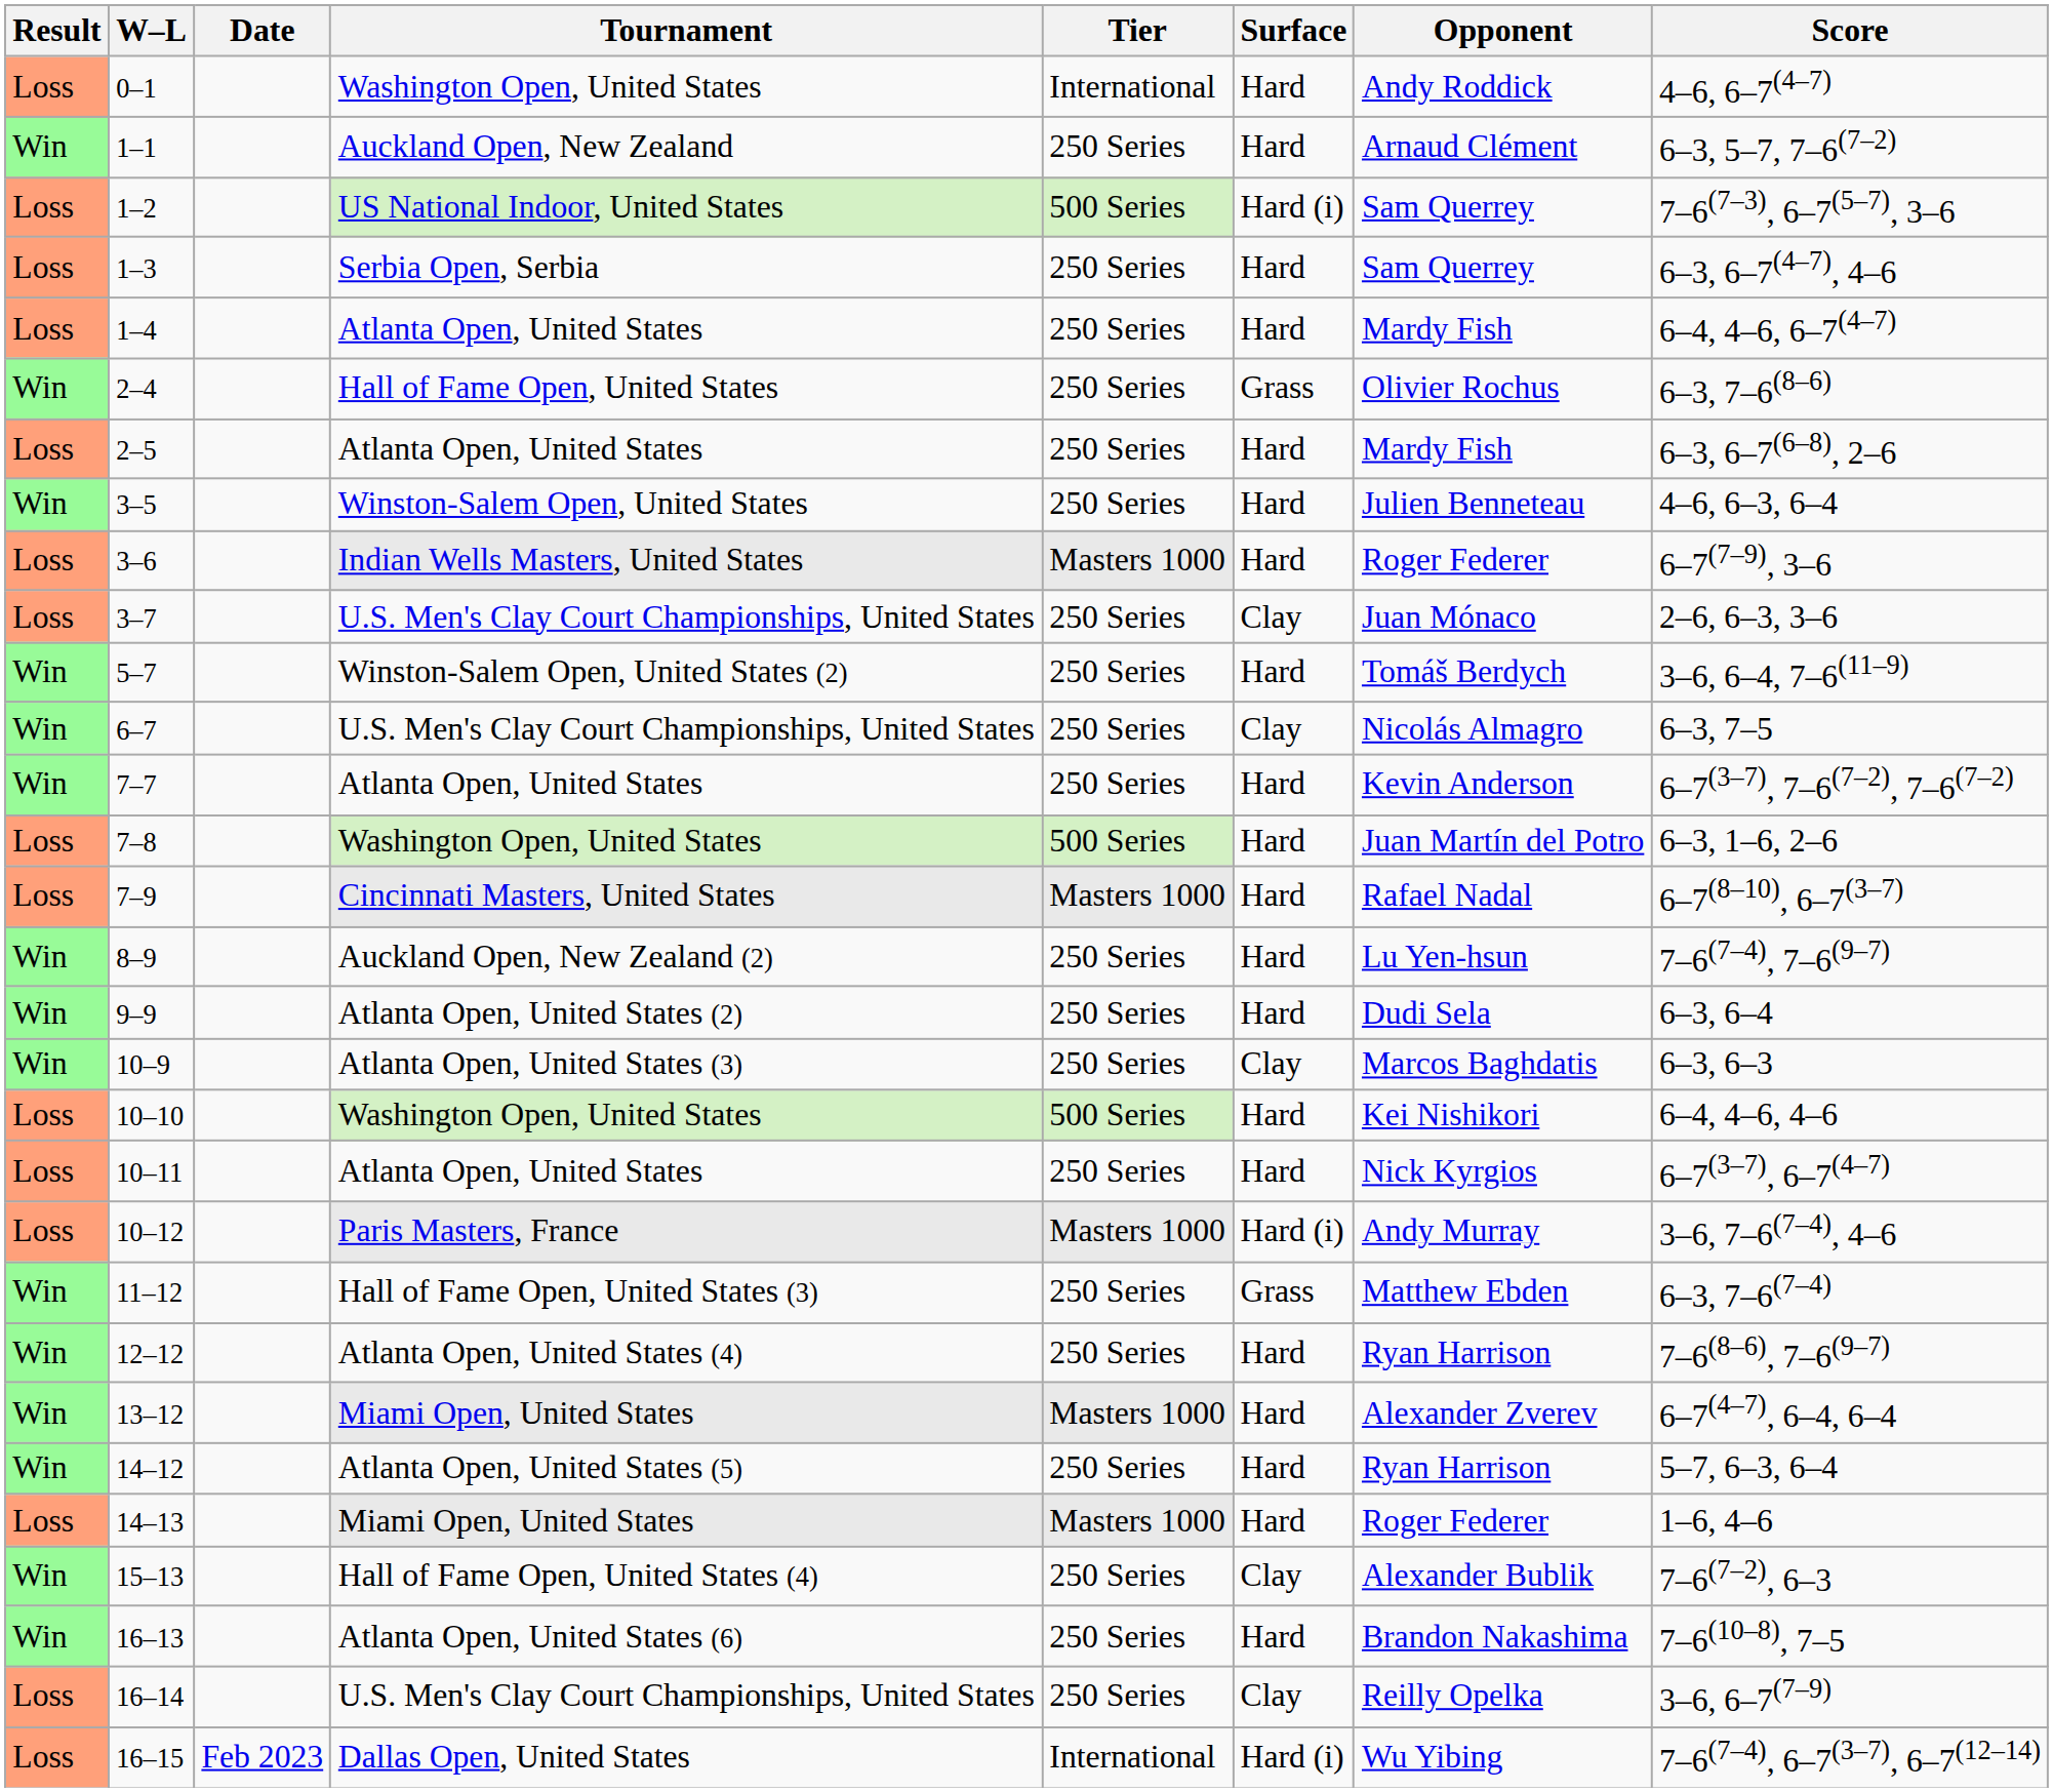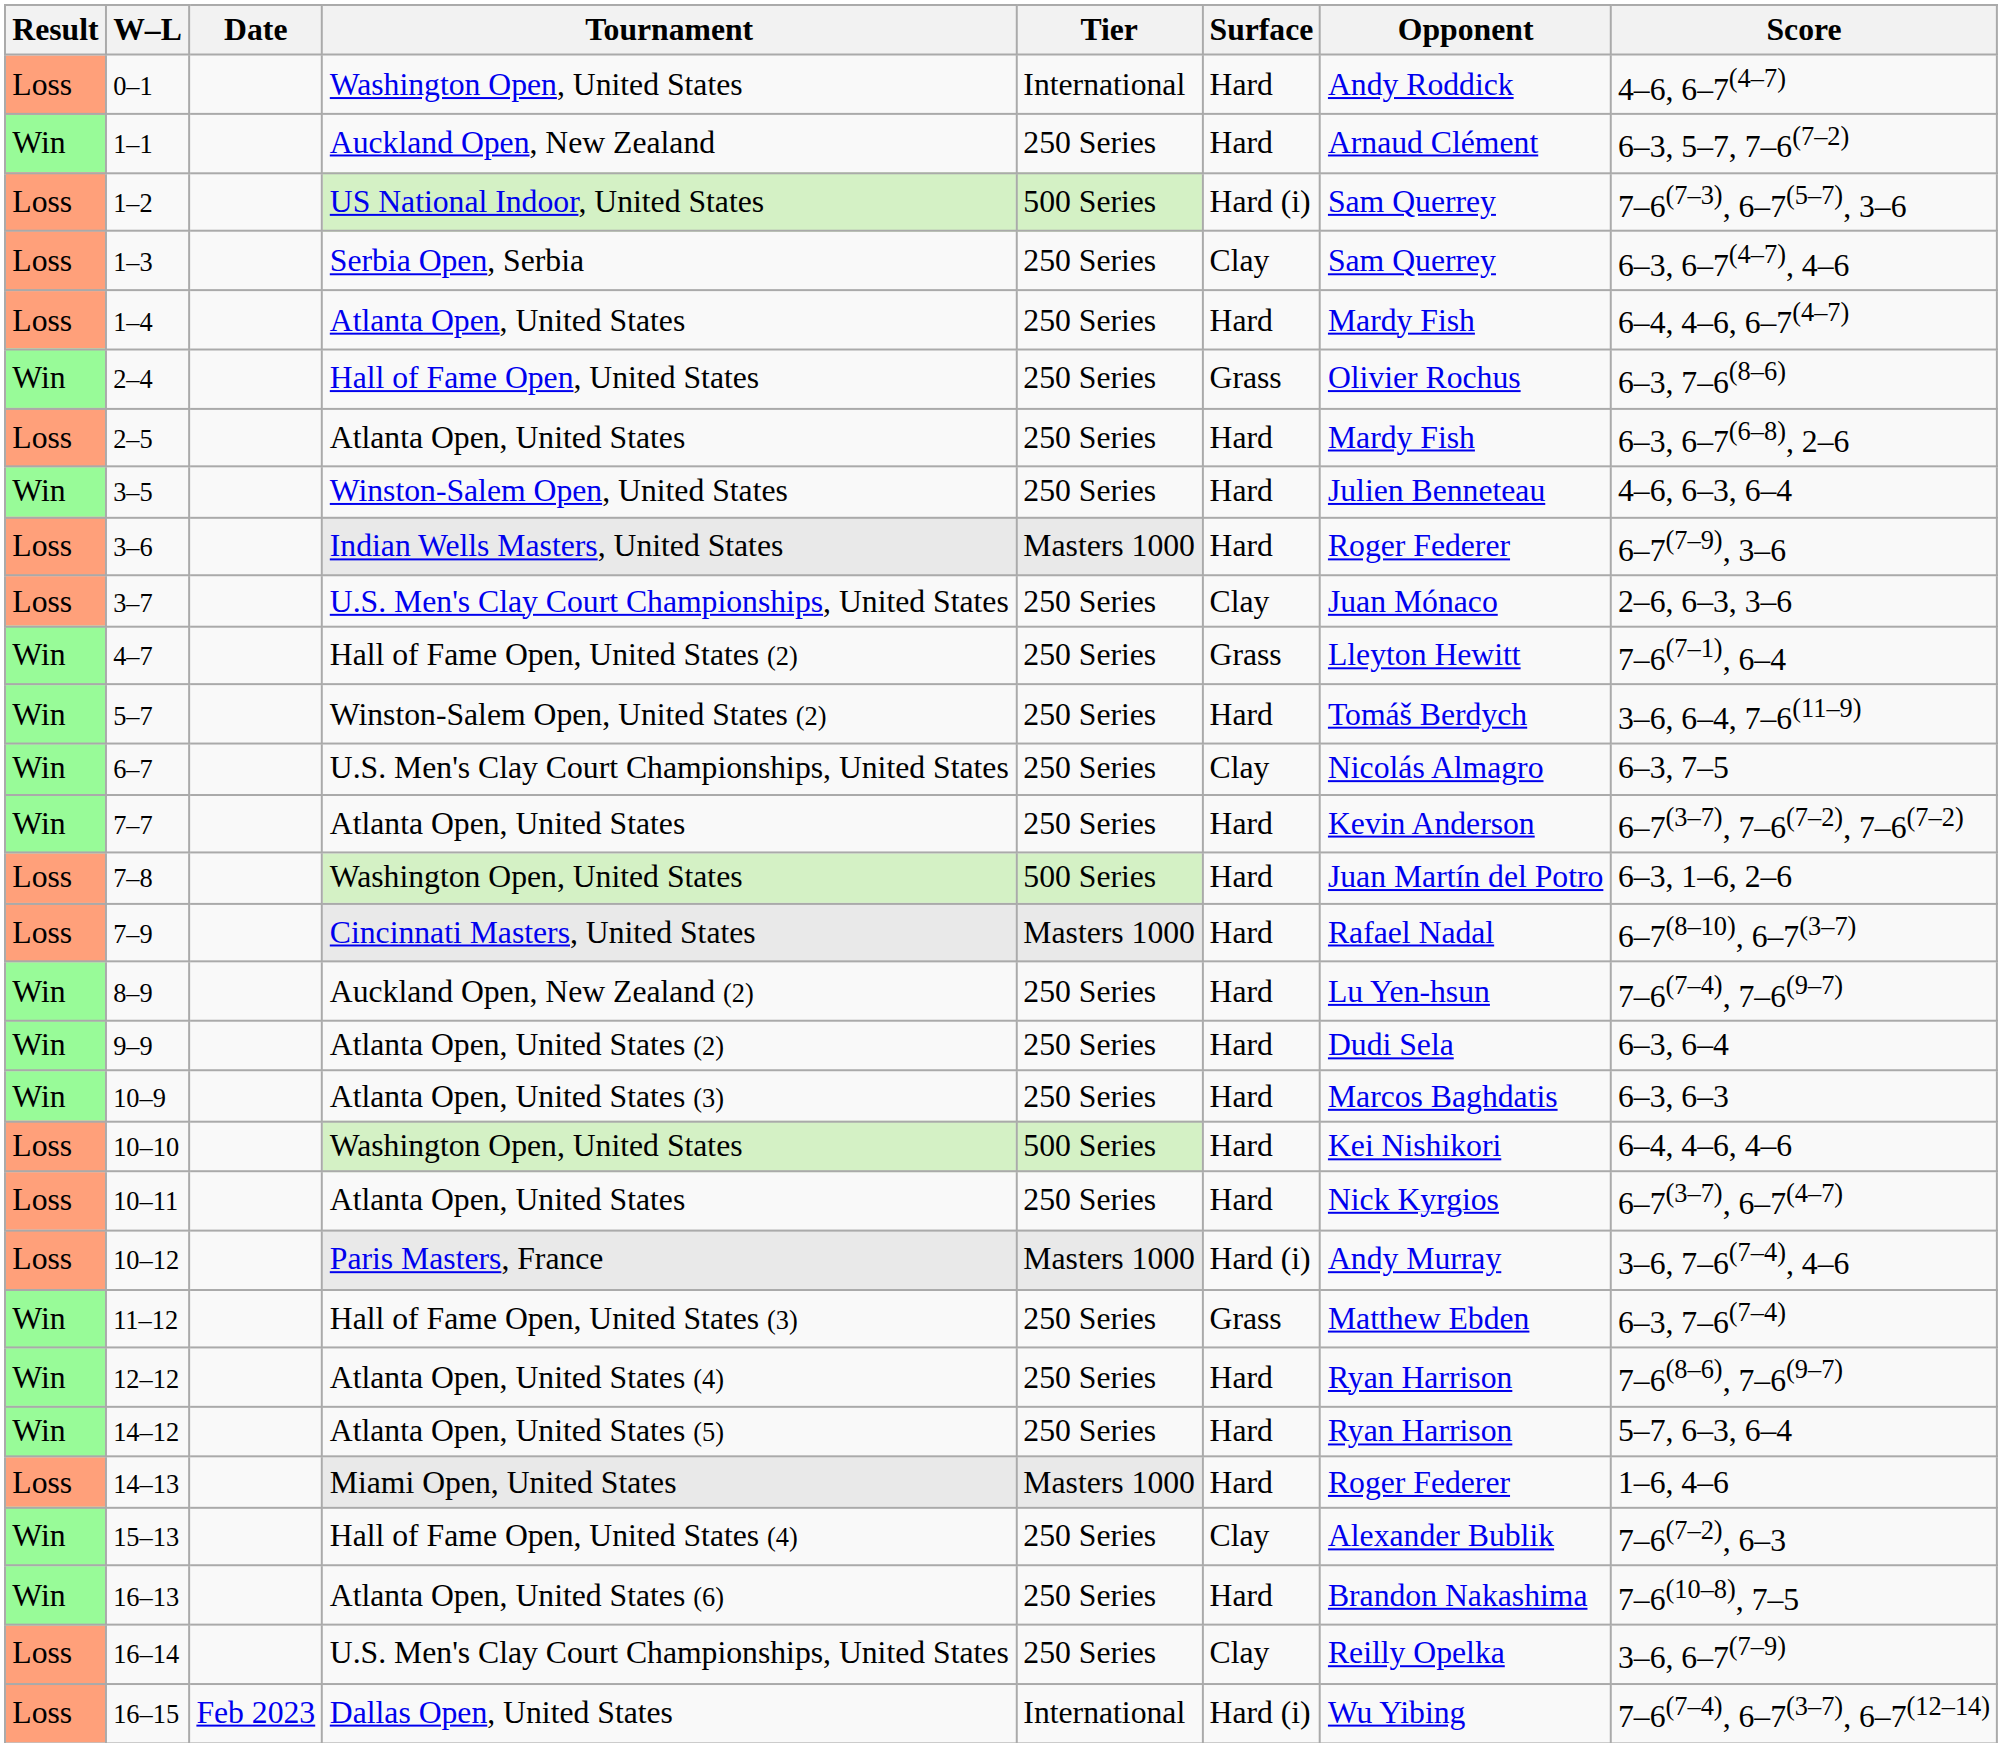 <table class="sortable wikitable nowrap">
 <tr>
 <th>Result</th>
 <th class="unsortable">W–L</th>
 <th>Date</th>
 <th>Tournament</th>
 <th>Tier</th>
 <th>Surface</th>
 <th>Opponent</th>
 <th class="unsortable">Score</th>
 </tr>
 <tr>
 <td bgcolor=FFA07A>Loss</td>
 <td><small>0–1</small></td>
 <td><a href='#'></a></td>
 <td><a href='#'>Washington Open</a>, United States</td>
 <td>International</td>
 <td>Hard</td>
 <td> <a href='#'>Andy Roddick</a></td>
 <td>4–6, 6–7<sup>(4–7)</sup></td>
 </tr>
 <tr>
 <td bgcolor=98FB98>Win</td>
 <td><small>1–1</small></td>
 <td><a href='#'></a></td>
 <td><a href='#'>Auckland Open</a>, New Zealand</td>
 <td>250 Series</td>
 <td>Hard</td>
 <td> <a href='#'>Arnaud Clément</a></td>
 <td>6–3, 5–7, 7–6<sup>(7–2)</sup></td>
 </tr>
 <tr>
 <td bgcolor=FFA07A>Loss</td>
 <td><small>1–2</small></td>
 <td><a href='#'></a></td>
 <td style="background:#D4F1C5;"><a href='#'>US National Indoor</a>, United States</td>
 <td style="background:#D4F1C5;">500 Series</td>
 <td>Hard (i)</td>
 <td> <a href='#'>Sam Querrey</a></td>
 <td>7–6<sup>(7–3)</sup>, 6–7<sup>(5–7)</sup>, 3–6</td>
 </tr>
 <tr>
 <td bgcolor=FFA07A>Loss</td>
 <td><small>1–3</small></td>
 <td><a href='#'></a></td>
 <td><a href='#'>Serbia Open</a>, Serbia</td>
 <td>250 Series</td>
-<td>Hard</td>
+<td>Clay</td>
 <td> <a href='#'>Sam Querrey</a></td>
 <td>6–3, 6–7<sup>(4–7)</sup>, 4–6</td>
 </tr>
 <tr>
 <td bgcolor=FFA07A>Loss</td>
 <td><small>1–4</small></td>
 <td><a href='#'></a></td>
 <td><a href='#'>Atlanta Open</a>, United States</td>
 <td>250 Series</td>
 <td>Hard</td>
 <td> <a href='#'>Mardy Fish</a></td>
 <td>6–4, 4–6, 6–7<sup>(4–7)</sup></td>
 </tr>
 <tr>
 <td bgcolor=98FB98>Win</td>
 <td><small>2–4</small></td>
 <td><a href='#'></a></td>
 <td><a href='#'>Hall of Fame Open</a>, United States</td>
 <td>250 Series</td>
 <td>Grass</td>
 <td> <a href='#'>Olivier Rochus</a></td>
 <td>6–3, 7–6<sup>(8–6)</sup></td>
 </tr>
 <tr>
 <td bgcolor=FFA07A>Loss</td>
 <td><small>2–5</small></td>
 <td><a href='#'></a></td>
 <td>Atlanta Open, United States</td>
 <td>250 Series</td>
 <td>Hard</td>
 <td> <a href='#'>Mardy Fish</a></td>
 <td>6–3, 6–7<sup>(6–8)</sup>, 2–6</td>
 </tr>
 <tr>
 <td bgcolor=98FB98>Win</td>
 <td><small>3–5</small></td>
 <td><a href='#'></a></td>
 <td><a href='#'>Winston-Salem Open</a>, United States</td>
 <td>250 Series</td>
 <td>Hard</td>
 <td> <a href='#'>Julien Benneteau</a></td>
 <td>4–6, 6–3, 6–4</td>
 </tr>
 <tr>
 <td bgcolor=FFA07A>Loss</td>
 <td><small>3–6</small></td>
 <td><a href='#'></a></td>
 <td style="background:#E9E9E9;"><a href='#'>Indian Wells Masters</a>, United States</td>
 <td style="background:#E9E9E9;">Masters 1000</td>
 <td>Hard</td>
 <td> <a href='#'>Roger Federer</a></td>
 <td>6–7<sup>(7–9)</sup>, 3–6</td>
 </tr>
 <tr>
 <td bgcolor=FFA07A>Loss</td>
 <td><small>3–7</small></td>
 <td><a href='#'></a></td>
 <td><a href='#'>U.S. Men's Clay Court Championships</a>, United States</td>
 <td>250 Series</td>
 <td>Clay</td>
 <td> <a href='#'>Juan Mónaco</a></td>
 <td>2–6, 6–3, 3–6</td>
+</tr>
+<tr>
+<td bgcolor=98FB98>Win</td>
+<td><small>4–7</small></td>
+<td><a href='#'></a></td>
+<td>Hall of Fame Open, United States <small>(2)</small></td>
+<td>250 Series</td>
+<td>Grass</td>
+<td> <a href='#'>Lleyton Hewitt</a></td>
+<td>7–6<sup>(7–1)</sup>, 6–4</td>
 </tr>
 <tr>
 <td bgcolor=98FB98>Win</td>
 <td><small>5–7</small></td>
 <td><a href='#'></a></td>
 <td>Winston-Salem Open, United States <small>(2)</small></td>
 <td>250 Series</td>
 <td>Hard</td>
 <td> <a href='#'>Tomáš Berdych</a></td>
 <td>3–6, 6–4, 7–6<sup>(11–9)</sup></td>
 </tr>
 <tr>
 <td bgcolor=98FB98>Win</td>
 <td><small>6–7</small></td>
 <td><a href='#'></a></td>
 <td>U.S. Men's Clay Court Championships, United States</td>
 <td>250 Series</td>
 <td>Clay</td>
 <td> <a href='#'>Nicolás Almagro</a></td>
 <td>6–3, 7–5</td>
 </tr>
 <tr>
 <td bgcolor=98FB98>Win</td>
 <td><small>7–7</small></td>
 <td><a href='#'></a></td>
 <td>Atlanta Open, United States</td>
 <td>250 Series</td>
 <td>Hard</td>
 <td> <a href='#'>Kevin Anderson</a></td>
 <td>6–7<sup>(3–7)</sup>, 7–6<sup>(7–2)</sup>, 7–6<sup>(7–2)</sup></td>
 </tr>
 <tr>
 <td bgcolor=FFA07A>Loss</td>
 <td><small>7–8</small></td>
 <td><a href='#'></a></td>
 <td style="background:#D4F1C5;">Washington Open, United States</td>
 <td style="background:#D4F1C5;">500 Series</td>
 <td>Hard</td>
 <td> <a href='#'>Juan Martín del Potro</a></td>
 <td>6–3, 1–6, 2–6</td>
 </tr>
 <tr>
 <td bgcolor=FFA07A>Loss</td>
 <td><small>7–9</small></td>
 <td><a href='#'></a></td>
 <td style="background:#E9E9E9;"><a href='#'>Cincinnati Masters</a>, United States</td>
 <td style="background:#E9E9E9;">Masters 1000</td>
 <td>Hard</td>
 <td> <a href='#'>Rafael Nadal</a></td>
 <td>6–7<sup>(8–10)</sup>, 6–7<sup>(3–7)</sup></td>
 </tr>
 <tr>
 <td bgcolor=98FB98>Win</td>
 <td><small>8–9</small></td>
 <td><a href='#'></a></td>
 <td>Auckland Open, New Zealand <small>(2)</small></td>
 <td>250 Series</td>
 <td>Hard</td>
 <td> <a href='#'>Lu Yen-hsun</a></td>
 <td>7–6<sup>(7–4)</sup>, 7–6<sup>(9–7)</sup></td>
 </tr>
 <tr>
 <td bgcolor=98FB98>Win</td>
 <td><small>9–9</small></td>
 <td><a href='#'></a></td>
 <td>Atlanta Open, United States <small>(2)</small></td>
 <td>250 Series</td>
 <td>Hard</td>
 <td> <a href='#'>Dudi Sela</a></td>
 <td>6–3, 6–4</td>
 </tr>
 <tr>
 <td bgcolor=98FB98>Win</td>
 <td><small>10–9</small></td>
 <td><a href='#'></a></td>
 <td>Atlanta Open, United States <small>(3)</small></td>
 <td>250 Series</td>
-<td>Clay</td>
+<td>Hard</td>
 <td> <a href='#'>Marcos Baghdatis</a></td>
 <td>6–3, 6–3</td>
 </tr>
 <tr>
 <td bgcolor=FFA07A>Loss</td>
 <td><small>10–10</small></td>
 <td><a href='#'></a></td>
 <td style="background:#D4F1C5;">Washington Open, United States</td>
 <td style="background:#D4F1C5;">500 Series</td>
 <td>Hard</td>
 <td> <a href='#'>Kei Nishikori</a></td>
 <td>6–4, 4–6, 4–6</td>
 </tr>
 <tr>
 <td bgcolor=FFA07A>Loss</td>
 <td><small>10–11</small></td>
 <td><a href='#'></a></td>
 <td>Atlanta Open, United States</td>
 <td>250 Series</td>
 <td>Hard</td>
 <td> <a href='#'>Nick Kyrgios</a></td>
 <td>6–7<sup>(3–7)</sup>, 6–7<sup>(4–7)</sup></td>
 </tr>
 <tr>
 <td bgcolor=FFA07A>Loss</td>
 <td><small>10–12</small></td>
 <td><a href='#'></a></td>
 <td style="background:#E9E9E9;"><a href='#'>Paris Masters</a>, France</td>
 <td style="background:#E9E9E9;">Masters 1000</td>
 <td>Hard (i)</td>
 <td> <a href='#'>Andy Murray</a></td>
 <td>3–6, 7–6<sup>(7–4)</sup>, 4–6</td>
 </tr>
 <tr>
 <td bgcolor=98FB98>Win</td>
 <td><small>11–12</small></td>
 <td><a href='#'></a></td>
 <td>Hall of Fame Open, United States <small>(3)</small></td>
 <td>250 Series</td>
 <td>Grass</td>
 <td> <a href='#'>Matthew Ebden</a></td>
 <td>6–3, 7–6<sup>(7–4)</sup></td>
 </tr>
 <tr>
 <td bgcolor=98FB98>Win</td>
 <td><small>12–12</small></td>
 <td><a href='#'></a></td>
 <td>Atlanta Open, United States <small>(4)</small></td>
 <td>250 Series</td>
 <td>Hard</td>
 <td> <a href='#'>Ryan Harrison</a></td>
 <td>7–6<sup>(8–6)</sup>, 7–6<sup>(9–7)</sup></td>
-</tr>
-<tr>
-<td bgcolor=98FB98>Win</td>
-<td><small>13–12</small></td>
-<td><a href='#'></a></td>
-<td style="background:#E9E9E9;"><a href='#'>Miami Open</a>, United States</td>
-<td style="background:#E9E9E9;">Masters 1000</td>
-<td>Hard</td>
-<td> <a href='#'>Alexander Zverev</a></td>
-<td>6–7<sup>(4–7)</sup>, 6–4, 6–4</td>
 </tr>
 <tr>
 <td bgcolor=98FB98>Win</td>
 <td><small>14–12</small></td>
 <td><a href='#'></a></td>
 <td>Atlanta Open, United States <small>(5)</small></td>
 <td>250 Series</td>
 <td>Hard</td>
 <td> <a href='#'>Ryan Harrison</a></td>
 <td>5–7, 6–3, 6–4</td>
 </tr>
 <tr>
 <td bgcolor=FFA07A>Loss</td>
 <td><small>14–13</small></td>
 <td><a href='#'></a></td>
 <td style="background:#E9E9E9;">Miami Open, United States</td>
 <td style="background:#E9E9E9;">Masters 1000</td>
 <td>Hard</td>
 <td> <a href='#'>Roger Federer</a></td>
 <td>1–6, 4–6</td>
 </tr>
 <tr>
 <td bgcolor=98FB98>Win</td>
 <td><small>15–13</small></td>
 <td><a href='#'></a></td>
 <td>Hall of Fame Open, United States <small>(4)</small></td>
 <td>250 Series</td>
 <td>Clay</td>
 <td> <a href='#'>Alexander Bublik</a></td>
 <td>7–6<sup>(7–2)</sup>, 6–3</td>
 </tr>
 <tr>
 <td bgcolor=98FB98>Win</td>
 <td><small>16–13</small></td>
 <td><a href='#'></a></td>
 <td>Atlanta Open, United States <small>(6)</small></td>
 <td>250 Series</td>
 <td>Hard</td>
 <td> <a href='#'>Brandon Nakashima</a></td>
 <td>7–6<sup>(10–8)</sup>, 7–5</td>
 </tr>
 <tr>
 <td bgcolor=FFA07A>Loss</td>
 <td><small>16–14</small></td>
 <td><a href='#'></a></td>
 <td>U.S. Men's Clay Court Championships, United States</td>
 <td>250 Series</td>
 <td>Clay</td>
 <td> <a href='#'>Reilly Opelka</a></td>
 <td>3–6, 6–7<sup>(7–9)</sup></td>
 </tr>
 <tr>
 <td bgcolor=FFA07A>Loss</td>
 <td><small>16–15</small></td>
 <td><a href='#'>Feb 2023</a></td>
 <td><a href='#'>Dallas Open</a>, United States</td>
 <td>International</td>
 <td>Hard (i)</td>
 <td> <a href='#'>Wu Yibing</a></td>
 <td>7–6<sup>(7–4)</sup>, 6–7<sup>(3–7)</sup>, 6–7<sup>(12–14)</sup></td>
 </tr>
 </table>
